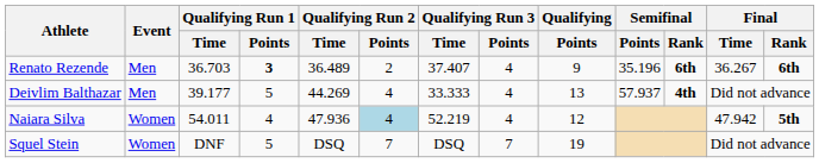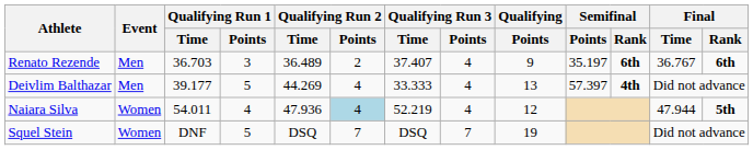 <table class="wikitable" style="font-size:90%">
 <tr>
 <th rowspan=2>Athlete</th>
 <th rowspan=2>Event</th>
 <th colspan=2>Qualifying Run 1</th>
 <th colspan=2>Qualifying Run 2</th>
 <th colspan=2>Qualifying Run 3</th>
 <th>Qualifying</th>
 <th colspan=2>Semifinal</th>
 <th colspan=2>Final</th>
 </tr>
 <tr>
 <th>Time</th>
 <th>Points</th>
 <th>Time</th>
 <th>Points</th>
 <th>Time</th>
 <th>Points</th>
 <th>Points</th>
 <th>Points</th>
 <th>Rank</th>
 <th>Time</th>
 <th>Rank</th>
 </tr>
 <tr>
 <td><a href='#'>Renato Rezende</a></td>
 <td><a href='#'>Men</a></td>
 <td align=center>36.703</td>
-<td align=center><strong>3</strong></td>
+<td align=center>3</td>
 <td align=center>36.489</td>
 <td align=center>2</td>
 <td align=center>37.407</td>
 <td align=center>4</td>
 <td align=center>9</td>
-<td align=center>35.196</td>
+<td align=center>35.197</td>
 <td align=center><strong>6th</strong></td>
-<td align=center>36.267</td>
+<td align=center>36.767</td>
 <td align=center><strong>6th</strong></td>
 </tr>
 <tr>
 <td><a href='#'>Deivlim Balthazar</a></td>
 <td><a href='#'>Men</a></td>
 <td align=center>39.177</td>
 <td align=center>5</td>
 <td align=center>44.269</td>
 <td align=center>4</td>
 <td align=center>33.333</td>
 <td align=center>4</td>
 <td align=center>13</td>
-<td align=center>57.937</td>
+<td align=center>57.397</td>
 <td align=center><strong>4th</strong></td>
 <td align="center" colspan="7">Did not advance</td>
 </tr>
 <tr>
 <td><a href='#'>Naiara Silva</a></td>
 <td><a href='#'>Women</a></td>
 <td align=center>54.011</td>
 <td align=center>4</td>
 <td align=center>47.936</td>
 <td align=center style="background: lightblue;">4</td>
 <td align=center>52.219</td>
 <td align=center>4</td>
 <td align=center>12</td>
 <td bgcolor=wheat colspan=2></td>
-<td align=center>47.942</td>
+<td align=center>47.944</td>
 <td align=center><strong>5th</strong></td>
 </tr>
 <tr>
 <td><a href='#'>Squel Stein</a></td>
 <td><a href='#'>Women</a></td>
 <td align=center>DNF</td>
 <td align=center>5</td>
 <td align=center>DSQ</td>
 <td align=center>7</td>
 <td align=center>DSQ</td>
 <td align=center>7</td>
 <td align=center>19</td>
 <td bgcolor=wheat colspan=2></td>
 <td align="center" colspan="7">Did not advance</td>
 </tr>
 </table>
